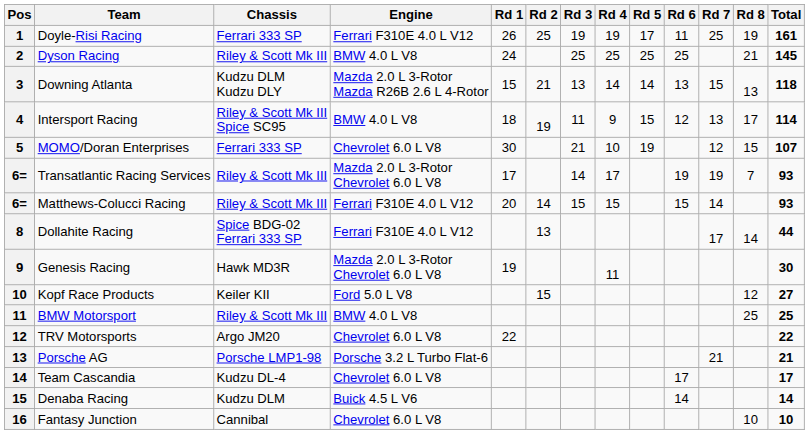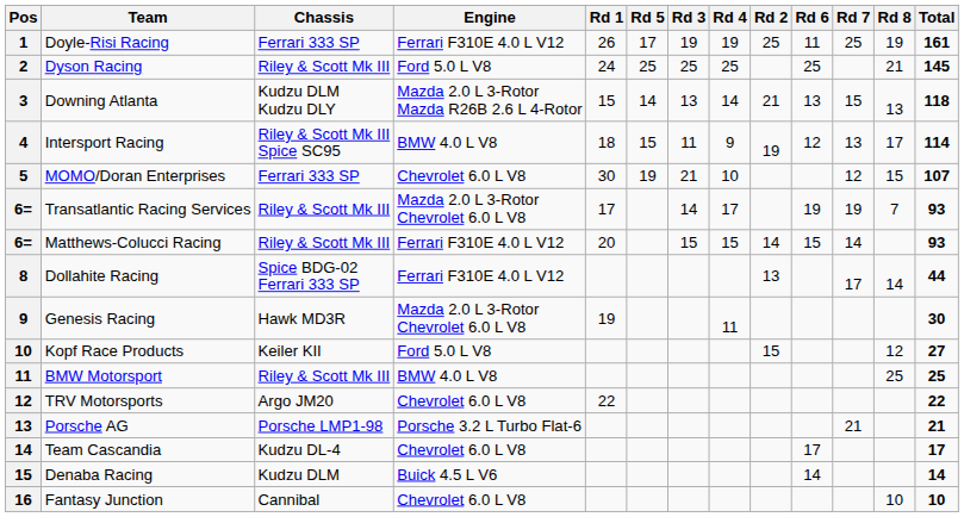 <table class="wikitable" style="font-size: 90%;">
 <tr>
 <th>Pos</th>
 <th>Team</th>
 <th>Chassis</th>
 <th>Engine</th>
 <th>Rd 1</th>
-<th>Rd 2</th>
+<th>Rd 5</th>
 <th>Rd 3</th>
 <th>Rd 4</th>
-<th>Rd 5</th>
+<th>Rd 2</th>
 <th>Rd 6</th>
 <th>Rd 7</th>
 <th>Rd 8</th>
 <th>Total</th>
 </tr>
 <tr>
 <th>1</th>
 <td> Doyle-<a href='#'>Risi Racing</a></td>
 <td><a href='#'>Ferrari 333 SP</a></td>
 <td><a href='#'>Ferrari</a> F310E 4.0 L V12</td>
 <td align="center">26</td>
-<td align="center">25</td>
+<td align="center">17</td>
 <td align="center">19</td>
 <td align="center">19</td>
-<td align="center">17</td>
+<td align="center">25</td>
 <td align="center">11</td>
 <td align="center">25</td>
 <td align="center">19</td>
 <td align="center"><strong>161</strong></td>
 </tr>
 <tr>
 <th>2</th>
 <td> <a href='#'>Dyson Racing</a></td>
 <td><a href='#'>Riley & Scott Mk III</a></td>
-<td><a href='#'>BMW</a> 4.0 L V8</td>
+<td><a href='#'>Ford</a> 5.0 L V8</td>
 <td align="center">24</td>
-<td></td>
 <td align="center">25</td>
 <td align="center">25</td>
 <td align="center">25</td>
+<td></td>
 <td align="center">25</td>
 <td></td>
 <td align="center">21</td>
 <td align="center"><strong>145</strong></td>
 </tr>
 <tr>
 <th>3</th>
 <td> Downing Atlanta</td>
 <td>Kudzu DLM<br>Kudzu DLY</td>
 <td><a href='#'>Mazda</a> 2.0 L 3-Rotor<br><a href='#'>Mazda</a> R26B 2.6 L 4-Rotor</td>
 <td align="center">15</td>
-<td align="center">21</td>
+<td align="center">14</td>
 <td align="center">13</td>
 <td align="center">14</td>
-<td align="center">14</td>
+<td align="center">21</td>
 <td align="center">13</td>
 <td align="center">15</td>
 <td align="center"><br>13</td>
 <td align="center"><strong>118</strong></td>
 </tr>
 <tr>
 <th>4</th>
 <td> Intersport Racing</td>
 <td><a href='#'>Riley & Scott Mk III</a><br><a href='#'>Spice</a> SC95</td>
 <td><a href='#'>BMW</a> 4.0 L V8</td>
 <td align="center">18</td>
-<td align="center"><br>19</td>
+<td align="center">15</td>
 <td align="center">11</td>
 <td align="center">9</td>
-<td align="center">15</td>
+<td align="center"><br>19</td>
 <td align="center">12</td>
 <td align="center">13</td>
 <td align="center">17</td>
 <td align="center"><strong>114</strong></td>
 </tr>
 <tr>
 <th>5</th>
 <td> <a href='#'>MOMO</a>/Doran Enterprises</td>
 <td><a href='#'>Ferrari 333 SP</a></td>
 <td><a href='#'>Chevrolet</a> 6.0 L V8</td>
 <td align="center">30</td>
-<td></td>
+<td align="center">19</td>
 <td align="center">21</td>
 <td align="center">10</td>
-<td align="center">19</td>
+<td></td>
 <td></td>
 <td align="center">12</td>
 <td align="center">15</td>
 <td align="center"><strong>107</strong></td>
 </tr>
 <tr>
 <th>6=</th>
 <td> Transatlantic Racing Services</td>
 <td><a href='#'>Riley & Scott Mk III</a></td>
 <td><a href='#'>Mazda</a> 2.0 L 3-Rotor<br><a href='#'>Chevrolet</a> 6.0 L V8</td>
 <td align="center">17</td>
 <td></td>
 <td align="center">14</td>
 <td align="center">17</td>
 <td></td>
 <td align="center">19</td>
 <td align="center">19</td>
 <td align="center">7</td>
 <td align="center"><strong>93</strong></td>
 </tr>
 <tr>
 <th>6=</th>
 <td> Matthews-Colucci Racing</td>
 <td><a href='#'>Riley & Scott Mk III</a></td>
 <td><a href='#'>Ferrari</a> F310E 4.0 L V12</td>
 <td align="center">20</td>
-<td align="center">14</td>
+<td></td>
 <td align="center">15</td>
 <td align="center">15</td>
-<td></td>
+<td align="center">14</td>
 <td align="center">15</td>
 <td align="center">14</td>
 <td></td>
 <td align="center"><strong>93</strong></td>
 </tr>
 <tr>
 <th>8</th>
 <td> Dollahite Racing</td>
 <td><a href='#'>Spice</a> BDG-02<br><a href='#'>Ferrari 333 SP</a></td>
 <td><a href='#'>Ferrari</a> F310E 4.0 L V12</td>
 <td></td>
-<td align="center">13</td>
 <td></td>
 <td></td>
 <td></td>
+<td align="center">13</td>
 <td></td>
 <td align="center"><br>17</td>
 <td align="center"><br>14</td>
 <td align="center"><strong>44</strong></td>
 </tr>
 <tr>
 <th>9</th>
 <td> Genesis Racing</td>
 <td>Hawk MD3R</td>
 <td><a href='#'>Mazda</a> 2.0 L 3-Rotor<br><a href='#'>Chevrolet</a> 6.0 L V8</td>
 <td align="center">19</td>
 <td></td>
 <td></td>
 <td align="center"><br>11</td>
 <td></td>
 <td></td>
 <td></td>
 <td></td>
 <td align="center"><strong>30</strong></td>
 </tr>
 <tr>
 <th>10</th>
 <td> Kopf Race Products</td>
 <td>Keiler KII</td>
 <td><a href='#'>Ford</a> 5.0 L V8</td>
 <td></td>
-<td align="center">15</td>
 <td></td>
 <td></td>
 <td></td>
+<td align="center">15</td>
 <td></td>
 <td></td>
 <td align="center">12</td>
 <td align="center"><strong>27</strong></td>
 </tr>
 <tr>
 <th>11</th>
 <td> <a href='#'>BMW Motorsport</a></td>
 <td><a href='#'>Riley & Scott Mk III</a></td>
 <td><a href='#'>BMW</a> 4.0 L V8</td>
 <td></td>
 <td></td>
 <td></td>
 <td></td>
 <td></td>
 <td></td>
 <td></td>
 <td align="center">25</td>
 <td align="center"><strong>25</strong></td>
 </tr>
 <tr>
 <th>12</th>
 <td> TRV Motorsports</td>
 <td>Argo JM20</td>
 <td><a href='#'>Chevrolet</a> 6.0 L V8</td>
 <td align="center">22</td>
 <td></td>
 <td></td>
 <td></td>
 <td></td>
 <td></td>
 <td></td>
 <td></td>
 <td align="center"><strong>22</strong></td>
 </tr>
 <tr>
 <th>13</th>
 <td> <a href='#'>Porsche</a> AG</td>
 <td><a href='#'>Porsche LMP1-98</a></td>
 <td><a href='#'>Porsche</a> 3.2 L Turbo Flat-6</td>
 <td></td>
 <td></td>
 <td></td>
 <td></td>
 <td></td>
 <td></td>
 <td align="center">21</td>
 <td></td>
 <td align="center"><strong>21</strong></td>
 </tr>
 <tr>
 <th>14</th>
 <td> Team Cascandia</td>
 <td>Kudzu DL-4</td>
 <td><a href='#'>Chevrolet</a> 6.0 L V8</td>
 <td></td>
 <td></td>
 <td></td>
 <td></td>
 <td></td>
 <td align="center">17</td>
 <td></td>
 <td></td>
 <td align="center"><strong>17</strong></td>
 </tr>
 <tr>
 <th>15</th>
 <td> Denaba Racing</td>
 <td>Kudzu DLM</td>
 <td><a href='#'>Buick</a> 4.5 L V6</td>
 <td></td>
 <td></td>
 <td></td>
 <td></td>
 <td></td>
 <td align="center">14</td>
 <td></td>
 <td></td>
 <td align="center"><strong>14</strong></td>
 </tr>
 <tr>
 <th>16</th>
 <td> Fantasy Junction</td>
 <td>Cannibal</td>
 <td><a href='#'>Chevrolet</a> 6.0 L V8</td>
 <td></td>
 <td></td>
 <td></td>
 <td></td>
 <td></td>
 <td></td>
 <td></td>
 <td align="center">10</td>
 <td align="center"><strong>10</strong></td>
 </tr>
 </table>
